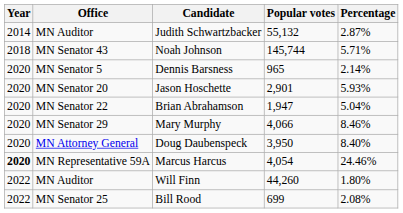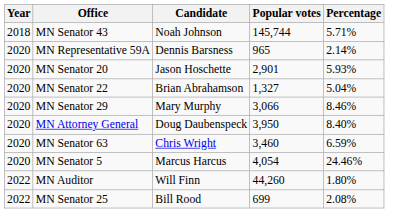 <table class="wikitable">
 <tr>
 <th>Year</th>
 <th>Office</th>
 <th>Candidate</th>
 <th>Popular votes</th>
 <th>Percentage</th>
-</tr>
-<tr>
-<td>2014</td>
-<td>MN Auditor</td>
-<td>Judith Schwartzbacker</td>
-<td>55,132</td>
-<td>2.87%</td>
 </tr>
 <tr>
 <td>2018</td>
 <td>MN Senator 43</td>
 <td>Noah Johnson</td>
 <td>145,744</td>
 <td>5.71%</td>
 </tr>
 <tr>
 <td>2020</td>
-<td>MN Senator 5</td>
+<td>MN Representative 59A</td>
 <td>Dennis Barsness</td>
 <td>965</td>
 <td>2.14%</td>
 </tr>
 <tr>
 <td>2020</td>
 <td>MN Senator 20</td>
 <td>Jason Hoschette</td>
 <td>2,901</td>
 <td>5.93%</td>
 </tr>
 <tr>
 <td>2020</td>
 <td>MN Senator 22</td>
 <td>Brian Abrahamson</td>
-<td>1,947</td>
+<td>1,327</td>
 <td>5.04%</td>
 </tr>
 <tr>
 <td>2020</td>
 <td>MN Senator 29</td>
 <td>Mary Murphy</td>
-<td>4,066</td>
+<td>3,066</td>
 <td>8.46%</td>
 </tr>
 <tr>
 <td>2020</td>
 <td><a href='#'>MN Attorney General</a></td>
 <td>Doug Daubenspeck</td>
 <td>3,950</td>
 <td>8.40%</td>
 </tr>
 <tr>
-<td><strong>2020</strong></td>
-<td>MN Representative 59A</td>
+<td>2020</td>
+<td>MN Senator 63</td>
+<td><a href='#'>Chris Wright</a></td>
+<td>3,460</td>
+<td>6.59%</td>
+</tr>
+<tr>
+<td>2020</td>
+<td>MN Senator 5</td>
 <td>Marcus Harcus</td>
 <td>4,054</td>
 <td>24.46%</td>
 </tr>
 <tr>
 <td>2022</td>
 <td>MN Auditor</td>
 <td>Will Finn</td>
 <td>44,260</td>
 <td>1.80%</td>
 </tr>
 <tr>
 <td>2022</td>
 <td>MN Senator 25</td>
 <td>Bill Rood</td>
 <td>699</td>
 <td>2.08%</td>
 </tr>
 </table>
